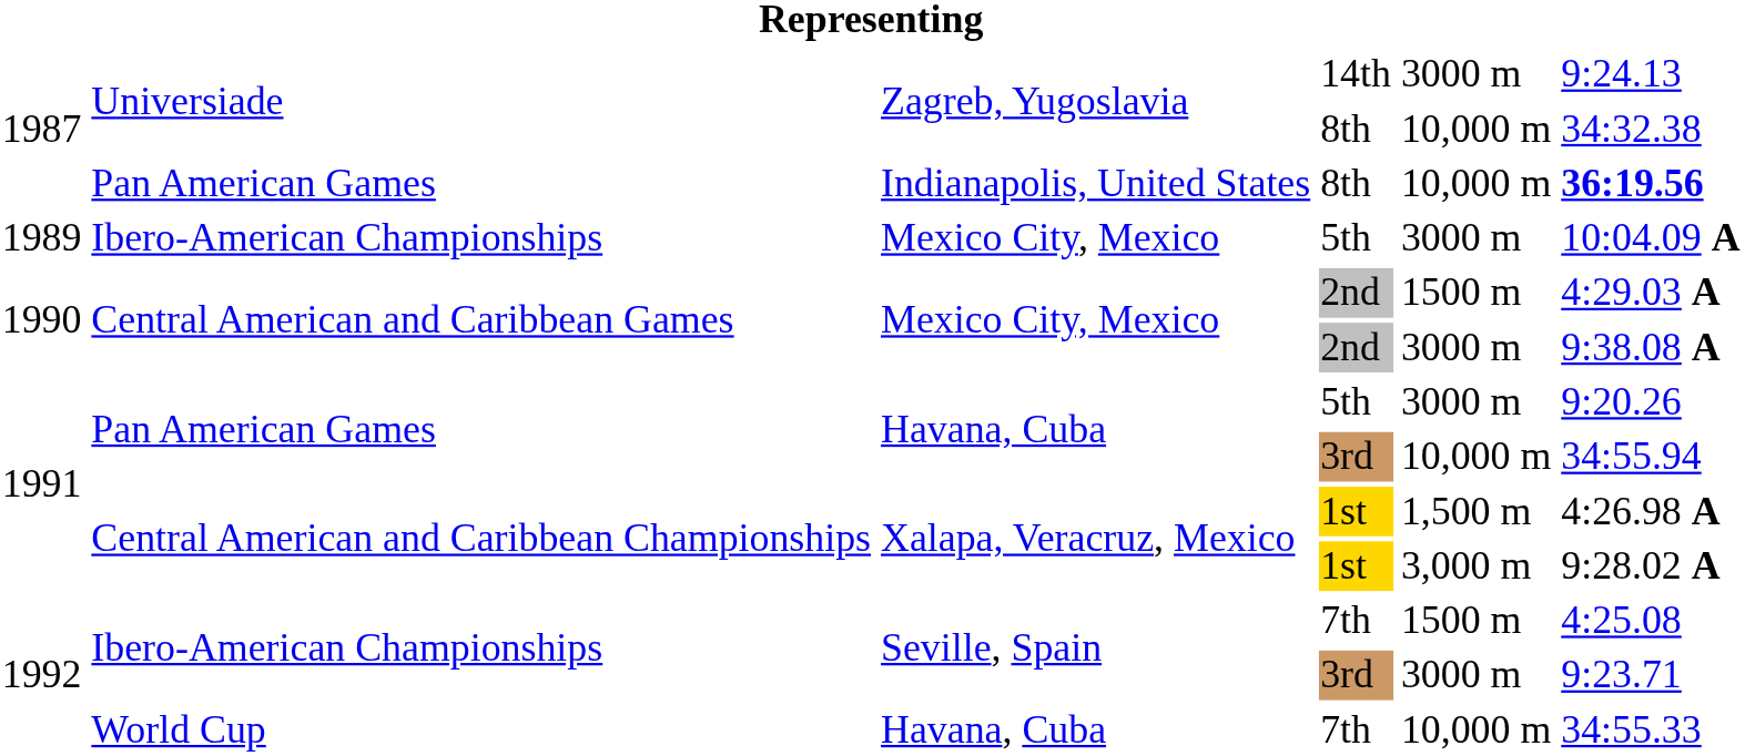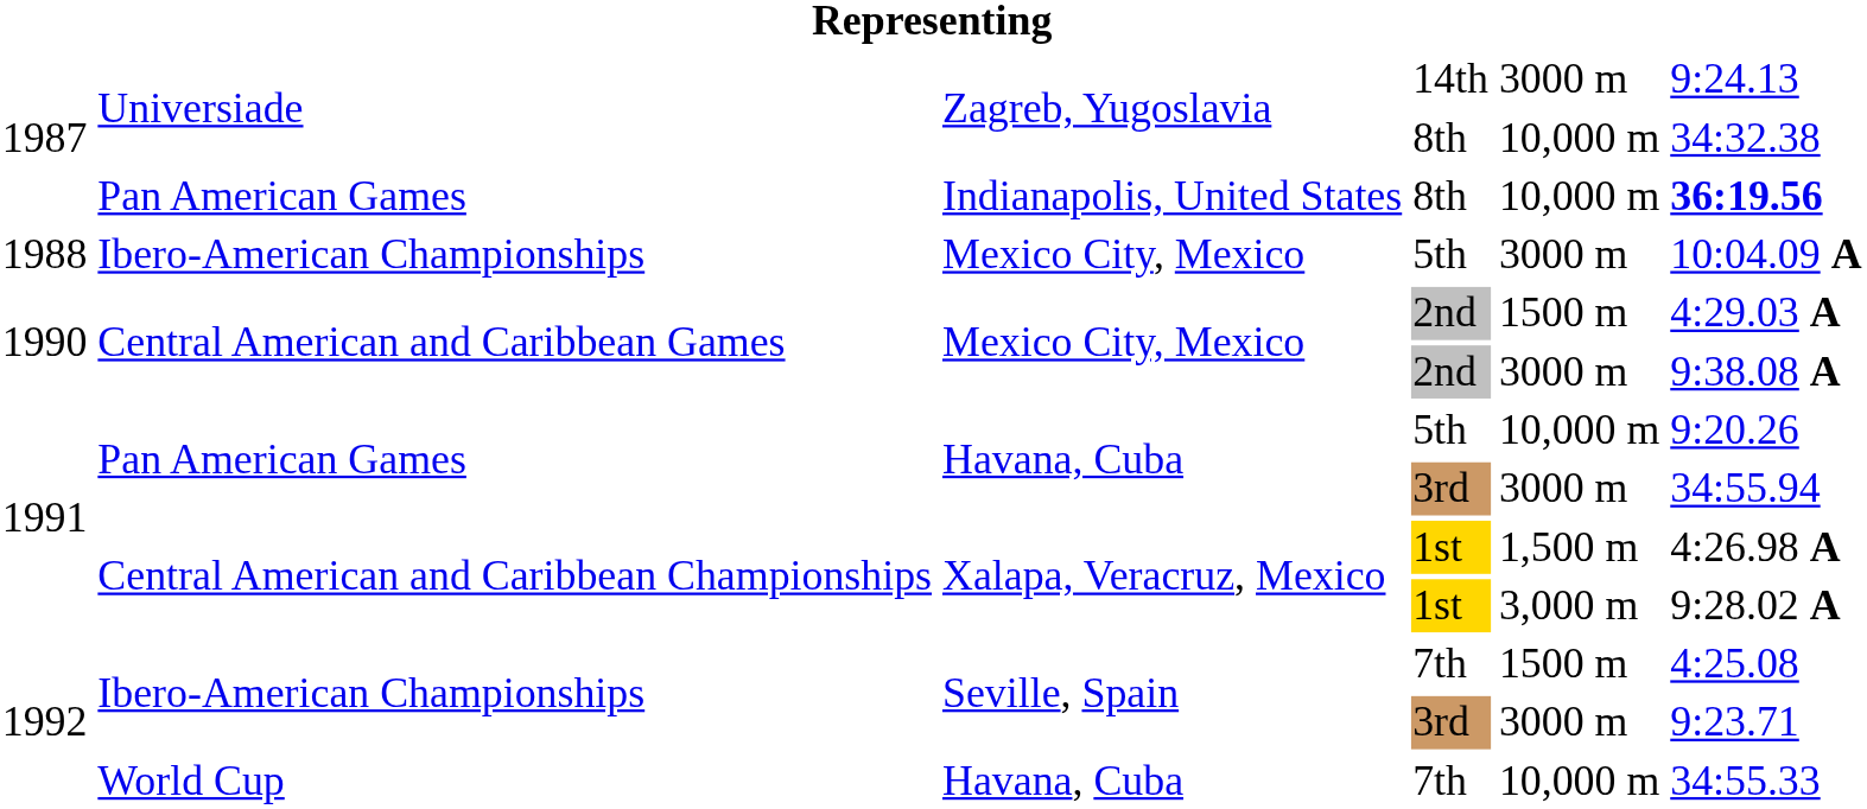 <table>
 <tr>
 <th colspan="6">Representing </th>
 </tr>
 <tr>
 <td rowspan=3>1987</td>
 <td rowspan=2><a href='#'>Universiade</a></td>
 <td rowspan=2><a href='#'>Zagreb, Yugoslavia</a></td>
 <td>14th</td>
 <td>3000 m</td>
 <td><a href='#'>9:24.13</a></td>
 </tr>
 <tr>
 <td>8th</td>
 <td>10,000 m</td>
 <td><a href='#'>34:32.38</a></td>
 </tr>
 <tr>
 <td><a href='#'>Pan American Games</a></td>
 <td><a href='#'>Indianapolis, United States</a></td>
 <td>8th</td>
 <td>10,000 m</td>
 <td><strong><a href='#'>36:19.56</a></strong></td>
 </tr>
 <tr>
-<td>1989</td>
+<td>1988</td>
 <td><a href='#'>Ibero-American Championships</a></td>
 <td><a href='#'>Mexico City</a>, <a href='#'>Mexico</a></td>
 <td>5th</td>
 <td>3000 m</td>
 <td><a href='#'>10:04.09</a> <strong>A</strong></td>
 </tr>
 <tr>
 <td rowspan=2>1990</td>
 <td rowspan=2><a href='#'>Central American and Caribbean Games</a></td>
 <td rowspan=2><a href='#'>Mexico City, Mexico</a></td>
 <td bgcolor="silver">2nd</td>
 <td>1500 m</td>
 <td><a href='#'>4:29.03</a> <strong>A</strong></td>
 </tr>
 <tr>
 <td bgcolor="silver">2nd</td>
 <td>3000 m</td>
 <td><a href='#'>9:38.08</a> <strong>A</strong></td>
 </tr>
 <tr>
 <td rowspan=4>1991</td>
 <td rowspan=2><a href='#'>Pan American Games</a></td>
 <td rowspan=2><a href='#'>Havana, Cuba</a></td>
 <td>5th</td>
-<td>3000 m</td>
+<td>10,000 m</td>
 <td><a href='#'>9:20.26</a></td>
 </tr>
 <tr>
 <td bgcolor="cc9966">3rd</td>
-<td>10,000 m</td>
+<td>3000 m</td>
 <td><a href='#'>34:55.94</a></td>
 </tr>
 <tr>
 <td rowspan=2><a href='#'>Central American and Caribbean Championships</a></td>
 <td rowspan=2><a href='#'>Xalapa, Veracruz</a>, <a href='#'>Mexico</a></td>
 <td bgcolor="gold">1st</td>
 <td>1,500 m</td>
 <td>4:26.98 <strong>A</strong></td>
 </tr>
 <tr>
 <td bgcolor="gold">1st</td>
 <td>3,000 m</td>
 <td>9:28.02 <strong>A</strong></td>
 </tr>
 <tr>
 <td rowspan=3>1992</td>
 <td rowspan=2><a href='#'>Ibero-American Championships</a></td>
 <td rowspan=2><a href='#'>Seville</a>, <a href='#'>Spain</a></td>
 <td>7th</td>
 <td>1500 m</td>
 <td><a href='#'>4:25.08</a></td>
 </tr>
 <tr>
 <td bgcolor="cc9966">3rd</td>
 <td>3000 m</td>
 <td><a href='#'>9:23.71</a></td>
 </tr>
 <tr>
 <td><a href='#'>World Cup</a></td>
 <td rowspan=2><a href='#'>Havana</a>, <a href='#'>Cuba</a></td>
 <td>7th</td>
 <td>10,000 m</td>
 <td><a href='#'>34:55.33</a></td>
 </tr>
 </table>
